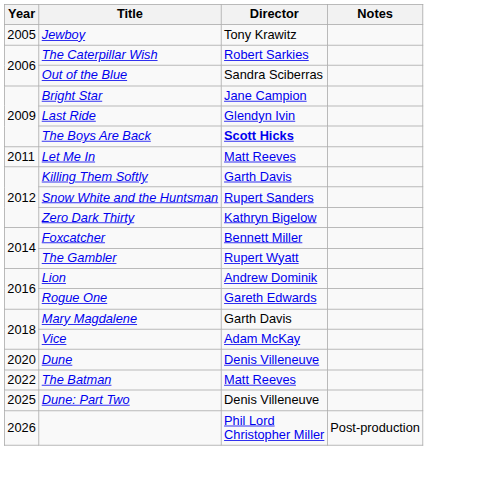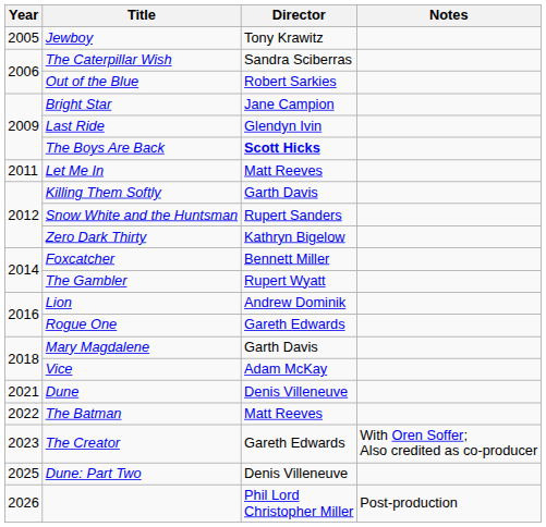 <table class="wikitable">
 <tr>
 <th>Year</th>
 <th>Title</th>
 <th>Director</th>
 <th>Notes</th>
 </tr>
 <tr>
 <td>2005</td>
 <td><em><a href='#'>Jewboy</a></em></td>
 <td>Tony Krawitz</td>
 <td></td>
 </tr>
 <tr>
 <td rowspan=2>2006</td>
 <td><em><a href='#'>The Caterpillar Wish</a></em></td>
-<td><a href='#'>Robert Sarkies</a></td>
+<td>Sandra Sciberras</td>
 <td></td>
 </tr>
 <tr>
 <td><em><a href='#'>Out of the Blue</a></em></td>
-<td>Sandra Sciberras</td>
+<td><a href='#'>Robert Sarkies</a></td>
 <td></td>
 </tr>
 <tr>
 <td rowspan=3>2009</td>
 <td><em><a href='#'>Bright Star</a></em></td>
 <td><a href='#'>Jane Campion</a></td>
 <td></td>
 </tr>
 <tr>
 <td><em><a href='#'>Last Ride</a></em></td>
 <td><a href='#'>Glendyn Ivin</a></td>
 <td></td>
 </tr>
 <tr>
 <td><em><a href='#'>The Boys Are Back</a></em></td>
 <td><strong><a href='#'>Scott Hicks</a></strong></td>
 <td></td>
 </tr>
 <tr>
 <td>2011</td>
 <td><em><a href='#'>Let Me In</a></em></td>
 <td><a href='#'>Matt Reeves</a></td>
 <td></td>
 </tr>
 <tr>
 <td rowspan=3>2012</td>
 <td><em><a href='#'>Killing Them Softly</a></em></td>
 <td><a href='#'>Garth Davis</a></td>
 <td></td>
 </tr>
 <tr>
 <td><em><a href='#'>Snow White and the Huntsman</a></em></td>
 <td><a href='#'>Rupert Sanders</a></td>
 <td></td>
 </tr>
 <tr>
 <td><em><a href='#'>Zero Dark Thirty</a></em></td>
 <td><a href='#'>Kathryn Bigelow</a></td>
 <td></td>
 </tr>
 <tr>
 <td rowspan=2>2014</td>
 <td><em><a href='#'>Foxcatcher</a></em></td>
 <td><a href='#'>Bennett Miller</a></td>
 <td></td>
 </tr>
 <tr>
 <td><em><a href='#'>The Gambler</a></em></td>
 <td><a href='#'>Rupert Wyatt</a></td>
 <td></td>
 </tr>
 <tr>
 <td rowspan=2>2016</td>
 <td><em><a href='#'>Lion</a></em></td>
 <td><a href='#'>Andrew Dominik</a></td>
 <td></td>
 </tr>
 <tr>
 <td><em><a href='#'>Rogue One</a></em></td>
 <td><a href='#'>Gareth Edwards</a></td>
 <td></td>
 </tr>
 <tr>
 <td rowspan=2>2018</td>
 <td><em><a href='#'>Mary Magdalene</a></em></td>
 <td>Garth Davis</td>
 <td></td>
 </tr>
 <tr>
 <td><em><a href='#'>Vice</a></em></td>
 <td><a href='#'>Adam McKay</a></td>
 <td></td>
 </tr>
 <tr>
-<td>2020</td>
+<td>2021</td>
 <td><em><a href='#'>Dune</a></em></td>
 <td><a href='#'>Denis Villeneuve</a></td>
 <td></td>
 </tr>
 <tr>
 <td>2022</td>
 <td><em><a href='#'>The Batman</a></em></td>
 <td><a href='#'>Matt Reeves</a></td>
 <td></td>
+</tr>
+<tr>
+<td>2023</td>
+<td><em><a href='#'>The Creator</a></em></td>
+<td>Gareth Edwards</td>
+<td>With <a href='#'>Oren Soffer</a>;<br>Also credited as co-producer</td>
 </tr>
 <tr>
 <td>2025</td>
 <td><em><a href='#'>Dune: Part Two</a></em></td>
 <td>Denis Villeneuve</td>
 <td></td>
 </tr>
 <tr>
 <td>2026</td>
 <td></td>
 <td><a href='#'>Phil Lord<br>Christopher Miller</a></td>
 <td>Post-production</td>
 </tr>
 </table>
